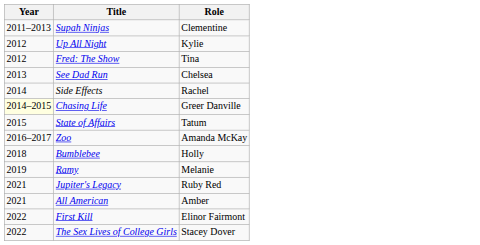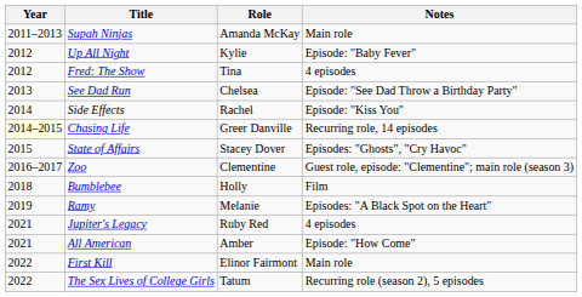 <table class="wikitable sortable">
 <tr>
 <th>Year</th>
 <th>Title</th>
 <th>Role</th>
+<th class="unsortable">Notes</th>
 </tr>
 <tr>
 <td>2011–2013</td>
 <td><em><a href='#'>Supah Ninjas</a></em></td>
-<td>Clementine</td>
+<td>Amanda McKay</td>
+<td>Main role</td>
 </tr>
 <tr>
 <td>2012</td>
 <td><em><a href='#'>Up All Night</a></em></td>
 <td>Kylie</td>
+<td>Episode: "Baby Fever"</td>
 </tr>
 <tr>
 <td>2012</td>
 <td><em><a href='#'>Fred: The Show</a></em></td>
 <td>Tina</td>
+<td>4 episodes</td>
 </tr>
 <tr>
 <td>2013</td>
 <td><em><a href='#'>See Dad Run</a></em></td>
 <td>Chelsea</td>
+<td>Episode: "See Dad Throw a Birthday Party"</td>
 </tr>
 <tr>
 <td>2014</td>
 <td><em>Side Effects</em></td>
 <td>Rachel</td>
+<td>Episode: "Kiss You"</td>
 </tr>
 <tr>
 <td style="background: lightyellow;">2014–2015</td>
 <td><em><a href='#'>Chasing Life</a></em></td>
 <td>Greer Danville</td>
+<td>Recurring role, 14 episodes</td>
 </tr>
 <tr>
 <td>2015</td>
 <td><em><a href='#'>State of Affairs</a></em></td>
-<td>Tatum</td>
+<td>Stacey Dover</td>
+<td>Episodes: "Ghosts", "Cry Havoc"</td>
 </tr>
 <tr>
 <td>2016–2017</td>
 <td><em><a href='#'>Zoo</a></em></td>
-<td>Amanda McKay</td>
+<td>Clementine</td>
+<td>Guest role, episode: "Clementine"; main role (season 3)</td>
 </tr>
 <tr>
 <td>2018</td>
 <td><em><a href='#'>Bumblebee</a></em></td>
 <td>Holly</td>
+<td>Film</td>
 </tr>
 <tr>
 <td>2019</td>
 <td><em><a href='#'>Ramy</a></em></td>
 <td>Melanie</td>
+<td>Episodes: "A Black Spot on the Heart"</td>
 </tr>
 <tr>
 <td>2021</td>
 <td><em><a href='#'>Jupiter's Legacy</a></em></td>
 <td>Ruby Red</td>
+<td>4 episodes</td>
 </tr>
 <tr>
 <td>2021</td>
 <td><em><a href='#'>All American</a></em></td>
 <td>Amber</td>
+<td>Episode: "How Come"</td>
 </tr>
 <tr>
 <td>2022</td>
 <td><em><a href='#'>First Kill</a></em></td>
 <td>Elinor Fairmont</td>
+<td>Main role</td>
 </tr>
 <tr>
 <td>2022</td>
 <td><em><a href='#'>The Sex Lives of College Girls</a></em></td>
-<td>Stacey Dover</td>
+<td>Tatum</td>
+<td>Recurring role (season 2), 5 episodes</td>
 </tr>
 </table>
